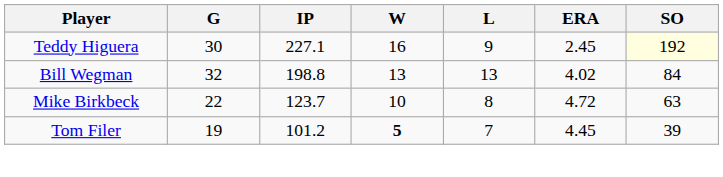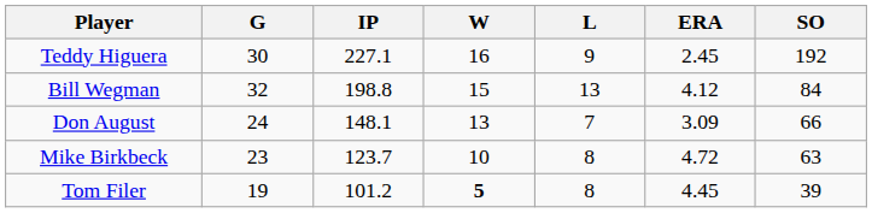 <table class="wikitable sortable">
 <tr>
 <th bgcolor="#DDDDFF" width="16%">Player</th>
 <th bgcolor="#DDDDFF" width="9%">G</th>
 <th bgcolor="#DDDDFF" width="9%">IP</th>
 <th bgcolor="#DDDDFF" width="9%">W</th>
 <th bgcolor="#DDDDFF" width="9%">L</th>
 <th bgcolor="#DDDDFF" width="9%">ERA</th>
 <th bgcolor="#DDDDFF" width="9%">SO</th>
 </tr>
 <tr align="center">
 <td><a href='#'>Teddy Higuera</a></td>
 <td>30</td>
 <td>227.1</td>
 <td>16</td>
 <td>9</td>
 <td>2.45</td>
-<td style="background: lightyellow;">192</td>
+<td>192</td>
 </tr>
 <tr align="center">
 <td><a href='#'>Bill Wegman</a></td>
 <td>32</td>
 <td>198.8</td>
+<td>15</td>
 <td>13</td>
-<td>13</td>
-<td>4.02</td>
+<td>4.12</td>
 <td>84</td>
 </tr>
 <tr align="center">
+<td><a href='#'>Don August</a></td>
+<td>24</td>
+<td>148.1</td>
+<td>13</td>
+<td>7</td>
+<td>3.09</td>
+<td>66</td>
+</tr>
+<tr align="center">
 <td><a href='#'>Mike Birkbeck</a></td>
-<td>22</td>
+<td>23</td>
 <td>123.7</td>
 <td>10</td>
 <td>8</td>
 <td>4.72</td>
 <td>63</td>
 </tr>
 <tr align="center">
 <td><a href='#'>Tom Filer</a></td>
 <td>19</td>
 <td>101.2</td>
 <td><strong>5</strong></td>
-<td>7</td>
+<td>8</td>
 <td>4.45</td>
 <td>39</td>
 </tr>
 </table>
